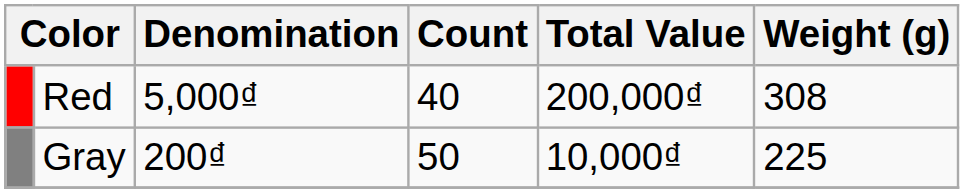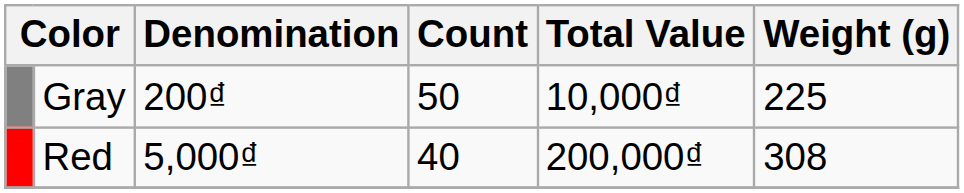 <table class="wikitable">
 <tr>
 <th colspan=2>Color</th>
 <th>Denomination</th>
 <th>Count</th>
 <th>Total Value</th>
 <th>Weight (g)</th>
+</tr>
+<tr>
+<td style="background:Gray"> </td>
+<td>Gray</td>
+<td>200₫</td>
+<td>50</td>
+<td>10,000₫</td>
+<td>225</td>
 </tr>
 <tr>
 <td style="background:Red"> </td>
 <td>Red</td>
 <td>5,000₫</td>
 <td>40</td>
 <td>200,000₫</td>
 <td>308</td>
 </tr>
 <tr>
-<td style="background:Gray"> </td>
-<td>Gray</td>
-<td>200₫</td>
-<td>50</td>
-<td>10,000₫</td>
-<td>225</td>
-</tr>
-<tr>
 </tr>
 </table>
